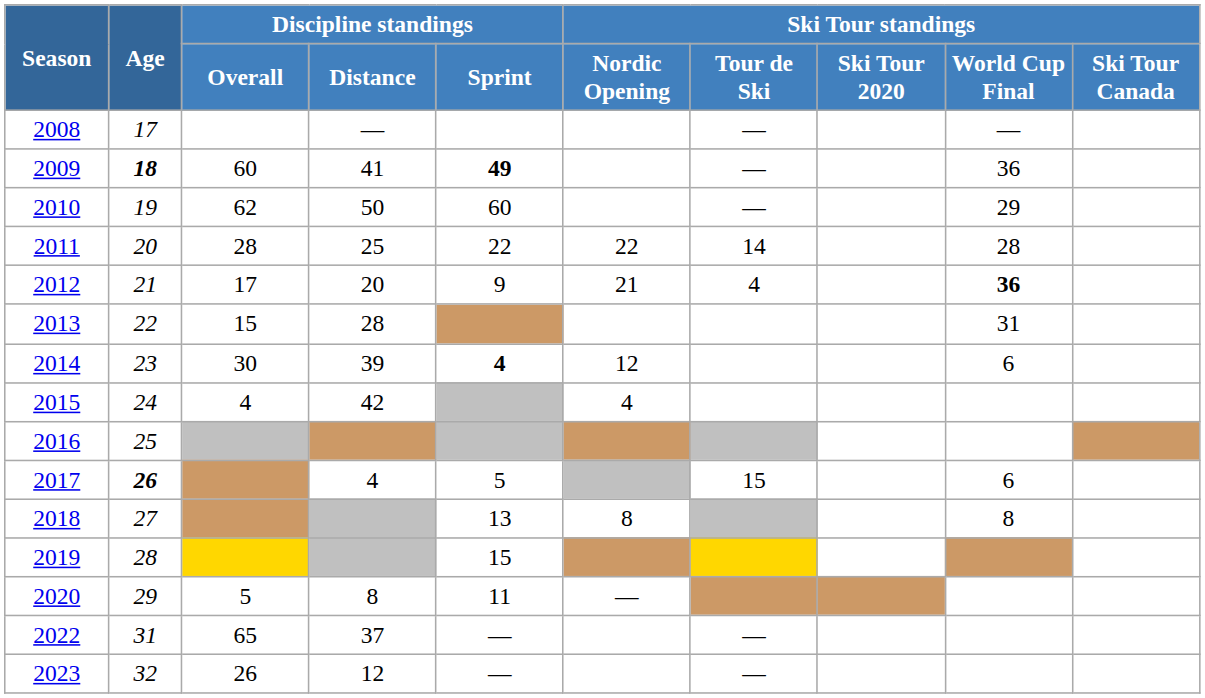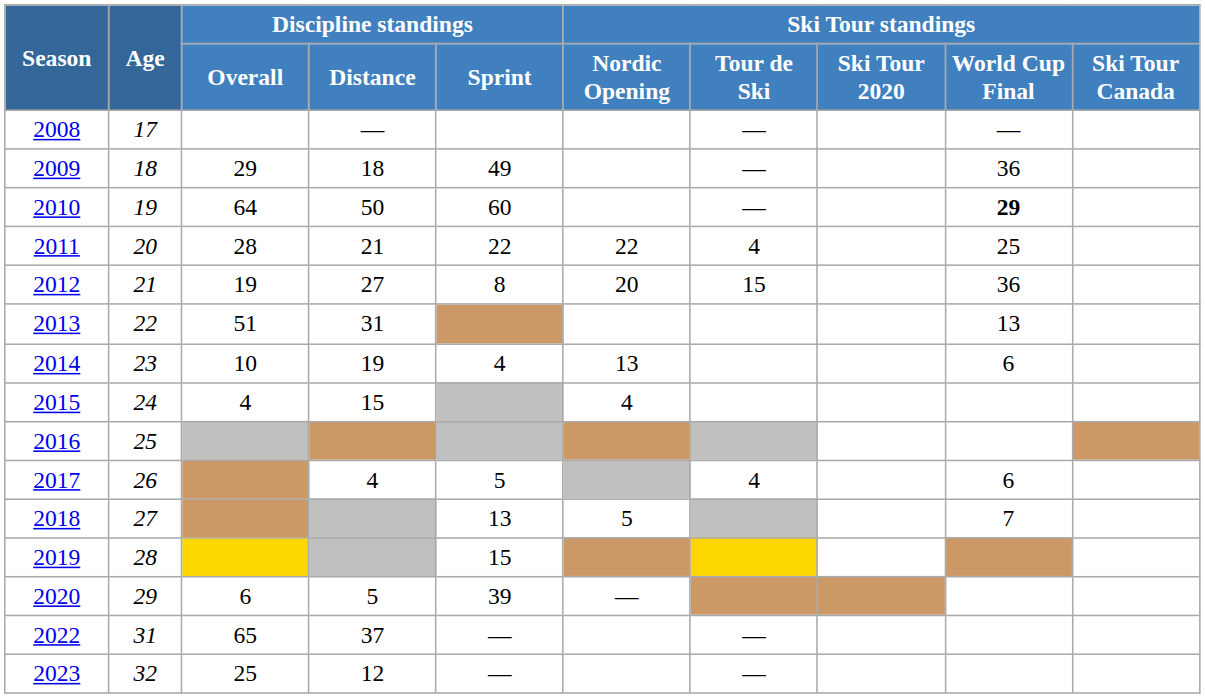 <table class="wikitable" style="font-size:95%; text-align:center; border:grey solid 1px; border-collapse:collapse; background:#ffffff;">
 <tr>
 <th style="background-color:#369; color:white; width:60px;" rowspan="2"> Season </th>
 <th style="background-color:#369; color:white; width:40px;" rowspan="2"> Age </th>
 <th style="background-color:#4180be; color:white;" colspan="3">Discipline standings</th>
 <th style="background-color:#4180be; color:white;" colspan="5">Ski Tour standings</th>
 </tr>
 <tr>
 <th style="background-color:#4180be; color:white; width:75px;">Overall</th>
 <th style="background-color:#4180be; color:white; width:75px;">Distance</th>
 <th style="background-color:#4180be; color:white; width:75px;">Sprint</th>
 <th style="background-color:#4180be; color:white; width:75px;">Nordic<br>Opening</th>
 <th style="background-color:#4180be; color:white; width:75px;">Tour de<br>Ski</th>
 <th style="background-color:#4180be; color:white; width:75px;">Ski Tour<br>2020</th>
 <th style="background-color:#4180be; color:white; width:75px;">World Cup<br>Final</th>
 <th style="background-color:#4180be; color:white; width:75px;">Ski Tour<br>Canada</th>
 </tr>
 <tr>
 <td><a href='#'>2008</a></td>
 <td><em>17</em></td>
 <td></td>
 <td>—</td>
 <td></td>
 <td></td>
 <td>—</td>
 <td></td>
 <td>—</td>
 <td></td>
 </tr>
 <tr>
 <td><a href='#'>2009</a></td>
-<td><strong><em>18</em></strong></td>
-<td>60</td>
-<td>41</td>
-<td><strong>49</strong></td>
+<td><em>18</em></td>
+<td>29</td>
+<td>18</td>
+<td>49</td>
 <td></td>
 <td>—</td>
 <td></td>
 <td>36</td>
 <td></td>
 </tr>
 <tr>
 <td><a href='#'>2010</a></td>
 <td><em>19</em></td>
-<td>62</td>
+<td>64</td>
 <td>50</td>
 <td>60</td>
 <td></td>
 <td>—</td>
 <td></td>
-<td>29</td>
+<td><strong>29</strong></td>
 <td></td>
 </tr>
 <tr>
 <td><a href='#'>2011</a></td>
 <td><em>20</em></td>
 <td>28</td>
-<td>25</td>
+<td>21</td>
 <td>22</td>
 <td>22</td>
-<td>14</td>
+<td>4</td>
 <td></td>
-<td>28</td>
+<td>25</td>
 <td></td>
 </tr>
 <tr>
 <td><a href='#'>2012</a></td>
 <td><em>21</em></td>
-<td>17</td>
+<td>19</td>
+<td>27</td>
+<td>8</td>
 <td>20</td>
-<td>9</td>
-<td>21</td>
-<td>4</td>
+<td>15</td>
 <td></td>
-<td><strong>36</strong></td>
+<td>36</td>
 <td></td>
 </tr>
 <tr>
 <td><a href='#'>2013</a></td>
 <td><em>22</em></td>
-<td>15</td>
-<td>28</td>
+<td>51</td>
+<td>31</td>
 <td style="background:#c96;"></td>
 <td></td>
 <td></td>
 <td></td>
-<td>31</td>
+<td>13</td>
 <td></td>
 </tr>
 <tr>
 <td><a href='#'>2014</a></td>
 <td><em>23</em></td>
-<td>30</td>
-<td>39</td>
-<td><strong>4</strong></td>
-<td>12</td>
+<td>10</td>
+<td>19</td>
+<td>4</td>
+<td>13</td>
 <td></td>
 <td></td>
 <td>6</td>
 <td></td>
 </tr>
 <tr>
 <td><a href='#'>2015</a></td>
 <td><em>24</em></td>
 <td>4</td>
-<td>42</td>
+<td>15</td>
 <td style="background:silver;"></td>
 <td>4</td>
 <td></td>
 <td></td>
 <td></td>
 <td></td>
 </tr>
 <tr>
 <td><a href='#'>2016</a></td>
 <td><em>25</em></td>
 <td style="background:silver;"></td>
 <td style="background:#c96;"></td>
 <td style="background:silver;"></td>
 <td style="background:#c96;"></td>
 <td style="background:silver;"></td>
 <td></td>
 <td></td>
 <td style="background:#c96;"></td>
 </tr>
 <tr>
 <td><a href='#'>2017</a></td>
-<td><strong><em>26</em></strong></td>
+<td><em>26</em></td>
 <td style="background:#c96;"></td>
 <td>4</td>
 <td>5</td>
 <td style="background:silver;"></td>
-<td>15</td>
+<td>4</td>
 <td></td>
 <td>6</td>
 <td></td>
 </tr>
 <tr>
 <td><a href='#'>2018</a></td>
 <td><em>27</em></td>
 <td style="background:#c96;"></td>
 <td style="background:silver;"></td>
 <td>13</td>
-<td>8</td>
+<td>5</td>
 <td style="background:silver;"></td>
 <td></td>
-<td>8</td>
+<td>7</td>
 <td></td>
 </tr>
 <tr>
 <td><a href='#'>2019</a></td>
 <td><em>28</em></td>
 <td style="background:gold;"></td>
 <td style="background:silver;"></td>
 <td>15</td>
 <td style="background:#c96;"></td>
 <td style="background:gold;"></td>
 <td></td>
 <td style="background:#c96;"></td>
 <td></td>
 </tr>
 <tr>
 <td><a href='#'>2020</a></td>
 <td><em>29</em></td>
+<td>6</td>
 <td>5</td>
-<td>8</td>
-<td>11</td>
+<td>39</td>
 <td>—</td>
 <td style="background:#c96;"></td>
 <td style="background:#c96;"></td>
 <td></td>
 <td></td>
 </tr>
 <tr>
 <td><a href='#'>2022</a></td>
 <td><em>31</em></td>
 <td>65</td>
 <td>37</td>
 <td>—</td>
 <td></td>
 <td>—</td>
 <td></td>
 <td></td>
 <td></td>
 </tr>
 <tr>
 <td><a href='#'>2023</a></td>
 <td><em>32</em></td>
-<td>26</td>
+<td>25</td>
 <td>12</td>
 <td>—</td>
 <td></td>
 <td>—</td>
 <td></td>
 <td></td>
 <td></td>
 </tr>
 </table>
